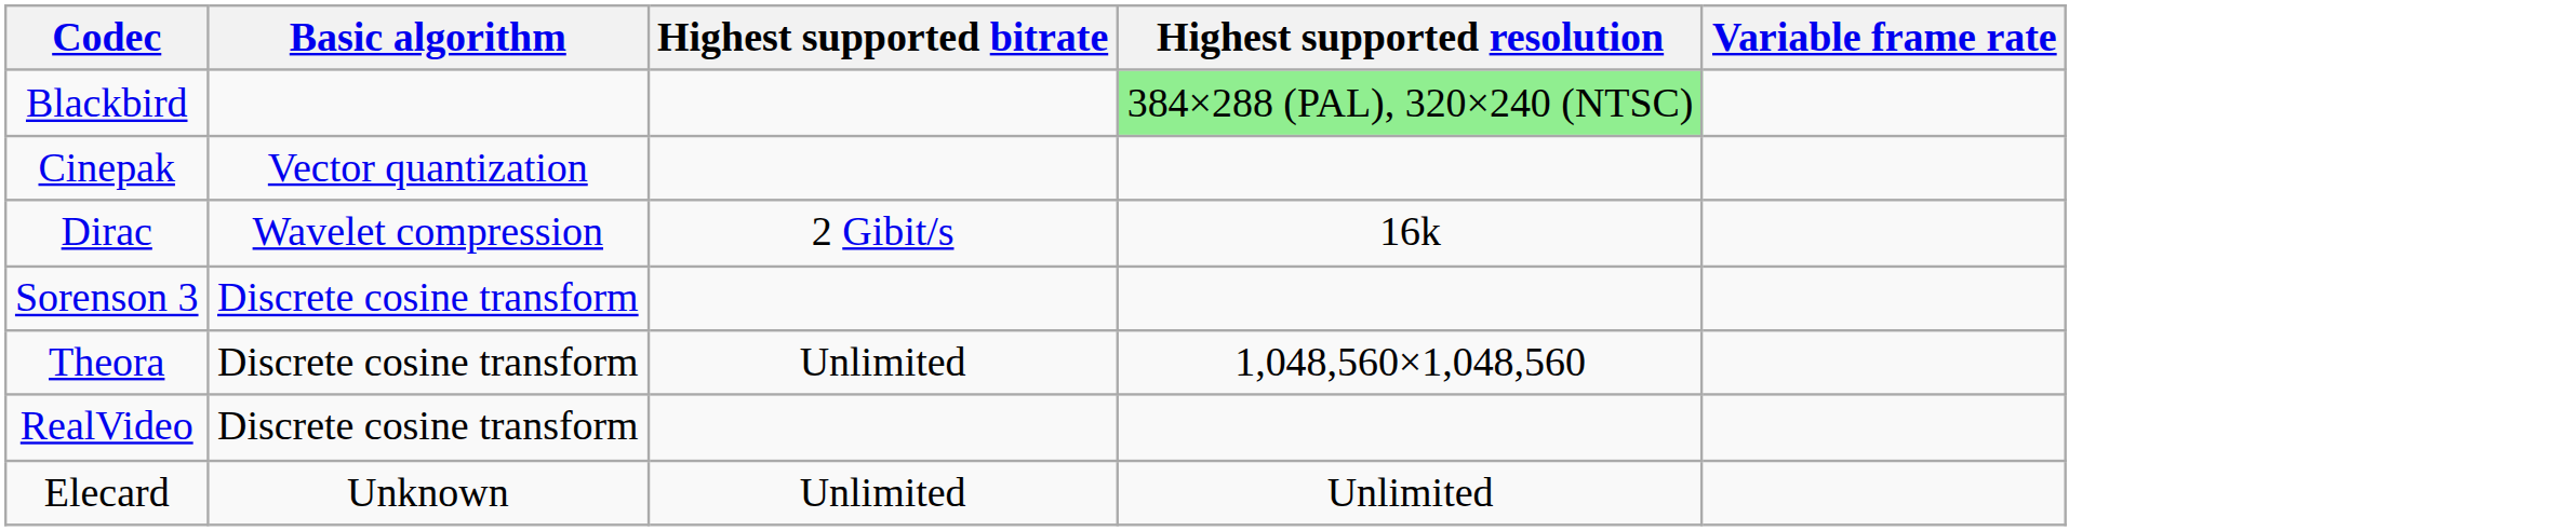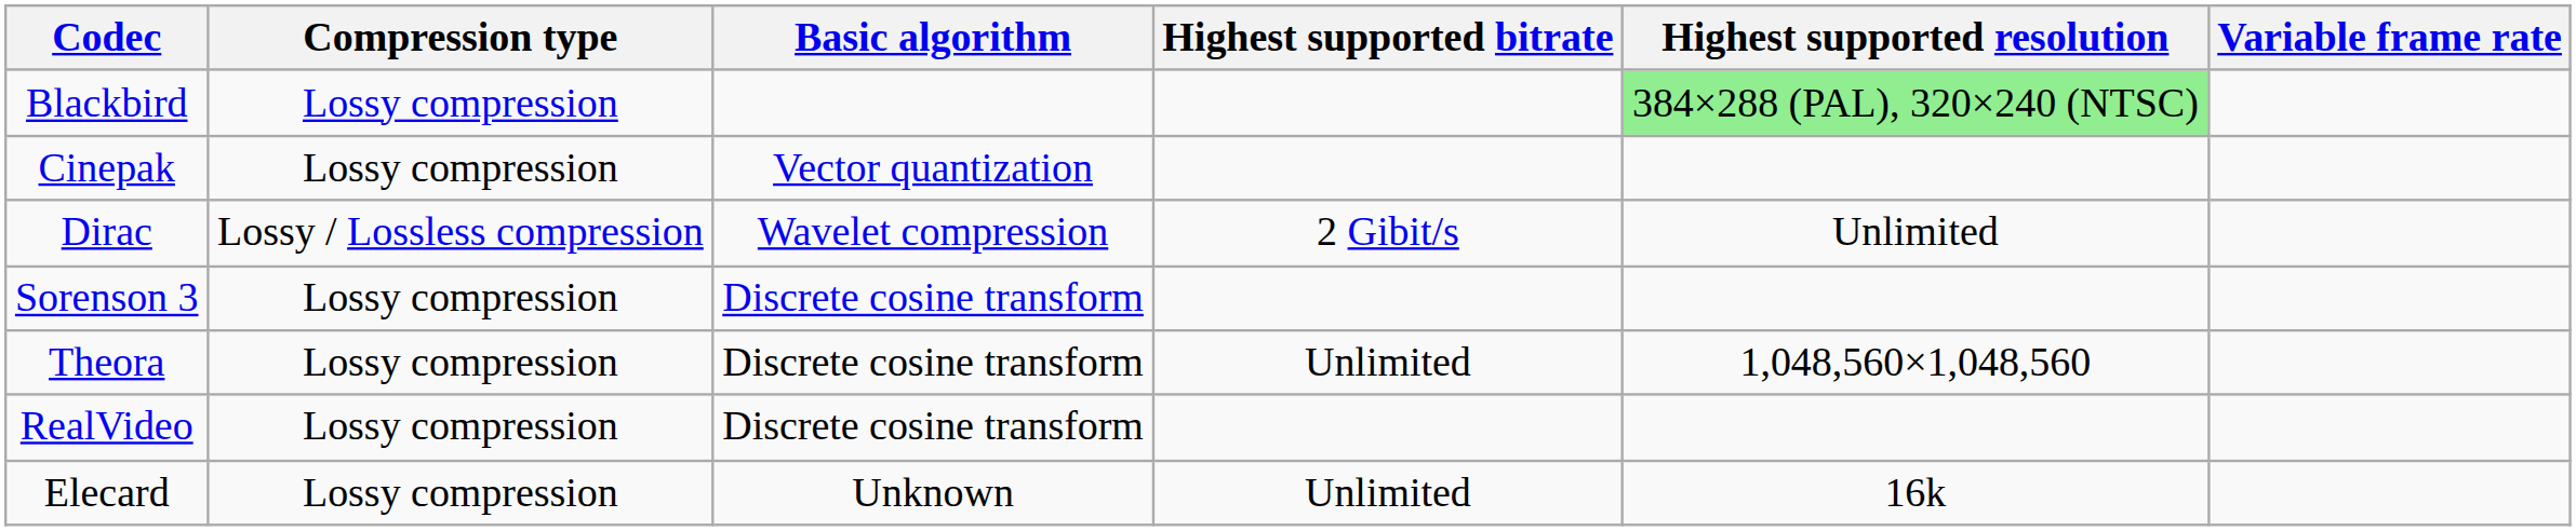 <table class="wikitable" style="text-align: center;">
 <tr>
 <th><a href='#'>Codec</a></th>
+<th>Compression type</th>
 <th><a href='#'>Basic algorithm</a></th>
 <th>Highest supported <a href='#'>bitrate</a></th>
 <th>Highest supported <a href='#'>resolution</a></th>
 <th><a href='#'>Variable frame rate</a></th>
 </tr>
 <tr>
 <td><a href='#'>Blackbird</a></td>
+<td><a href='#'>Lossy compression</a></td>
 <td></td>
 <td></td>
 <td style="background: lightgreen;">384×288 (PAL), 320×240 (NTSC)</td>
 <td></td>
 </tr>
 <tr>
 <td><a href='#'>Cinepak</a></td>
+<td>Lossy compression</td>
 <td><a href='#'>Vector quantization</a></td>
 <td></td>
 <td></td>
 <td></td>
 </tr>
 <tr>
 <td><a href='#'>Dirac</a></td>
+<td>Lossy / <a href='#'>Lossless compression</a></td>
 <td><a href='#'>Wavelet compression</a></td>
 <td>2 <a href='#'>Gibit/s</a></td>
-<td>16k</td>
+<td>Unlimited</td>
 <td></td>
 </tr>
 <tr>
 <td><a href='#'>Sorenson 3</a></td>
+<td>Lossy compression</td>
 <td><a href='#'>Discrete cosine transform</a></td>
 <td></td>
 <td></td>
 <td></td>
 </tr>
 <tr>
 <td><a href='#'>Theora</a></td>
+<td>Lossy compression</td>
 <td>Discrete cosine transform</td>
 <td>Unlimited</td>
 <td>1,048,560×1,048,560</td>
 <td></td>
 </tr>
 <tr>
 <td><a href='#'>RealVideo</a></td>
+<td>Lossy compression</td>
 <td>Discrete cosine transform</td>
 <td></td>
 <td></td>
 <td></td>
 </tr>
 <tr>
 <td>Elecard</td>
+<td>Lossy compression</td>
 <td>Unknown</td>
 <td>Unlimited</td>
-<td>Unlimited</td>
+<td>16k</td>
 <td></td>
 </tr>
 </table>
